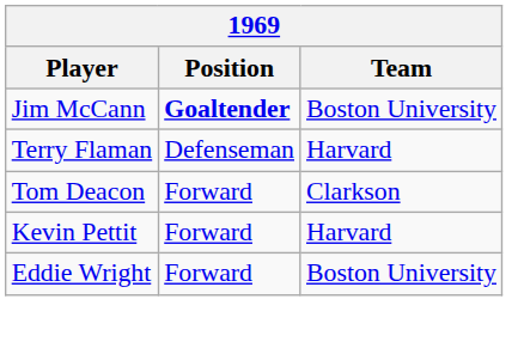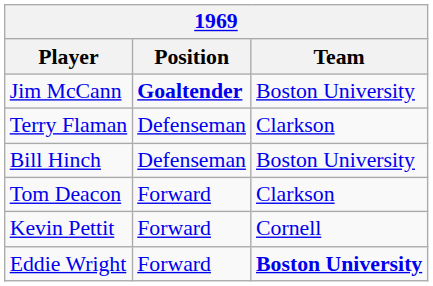 <table class="wikitable">
 <tr>
 <th colspan=3><a href='#'>1969</a></th>
 </tr>
 <tr>
 <th>Player</th>
 <th>Position</th>
 <th>Team</th>
 </tr>
 <tr>
 <td><a href='#'>Jim McCann</a></td>
 <td><strong><a href='#'>Goaltender</a></strong></td>
 <td><a href='#'>Boston University</a></td>
 </tr>
 <tr>
 <td><a href='#'>Terry Flaman</a></td>
 <td><a href='#'>Defenseman</a></td>
-<td><a href='#'>Harvard</a></td>
+<td><a href='#'>Clarkson</a></td>
+</tr>
+<tr>
+<td><a href='#'>Bill Hinch</a></td>
+<td><a href='#'>Defenseman</a></td>
+<td><a href='#'>Boston University</a></td>
 </tr>
 <tr>
 <td><a href='#'>Tom Deacon</a></td>
 <td><a href='#'>Forward</a></td>
 <td><a href='#'>Clarkson</a></td>
 </tr>
 <tr>
 <td><a href='#'>Kevin Pettit</a></td>
 <td><a href='#'>Forward</a></td>
-<td><a href='#'>Harvard</a></td>
+<td><a href='#'>Cornell</a></td>
 </tr>
 <tr>
 <td><a href='#'>Eddie Wright</a></td>
 <td><a href='#'>Forward</a></td>
-<td><a href='#'>Boston University</a></td>
+<td><strong><a href='#'>Boston University</a></strong></td>
 </tr>
 </table>
